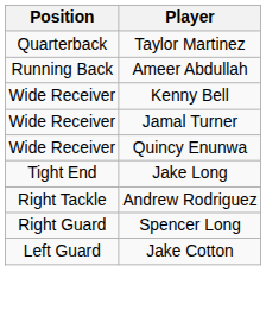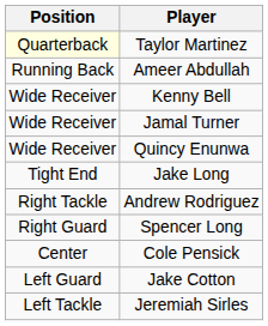 <table class="wikitable" style="text-align: center;">
 <tr>
 <th>Position</th>
 <th>Player</th>
 </tr>
 <tr>
-<td>Quarterback</td>
+<td style="background: lightyellow;">Quarterback</td>
 <td>Taylor Martinez</td>
 </tr>
 <tr>
 <td>Running Back</td>
 <td>Ameer Abdullah</td>
 </tr>
 <tr>
 <td>Wide Receiver</td>
 <td>Kenny Bell</td>
 </tr>
 <tr>
 <td>Wide Receiver</td>
 <td>Jamal Turner</td>
 </tr>
 <tr>
 <td>Wide Receiver</td>
 <td>Quincy Enunwa</td>
 </tr>
 <tr>
 <td>Tight End</td>
 <td>Jake Long</td>
 </tr>
 <tr>
 <td>Right Tackle</td>
 <td>Andrew Rodriguez</td>
 </tr>
 <tr>
 <td>Right Guard</td>
 <td>Spencer Long</td>
 </tr>
 <tr>
+<td>Center</td>
+<td>Cole Pensick</td>
+</tr>
+<tr>
 <td>Left Guard</td>
 <td>Jake Cotton</td>
 </tr>
+<tr>
+<td>Left Tackle</td>
+<td>Jeremiah Sirles</td>
+</tr>
 </table>
